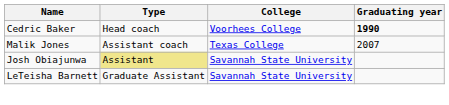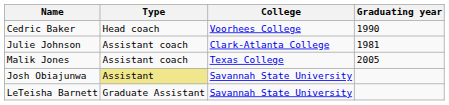 <table class="wikitable" style="font-size: 90%;">
 <tr>
 <th>Name</th>
 <th>Type</th>
 <th>College</th>
 <th>Graduating year</th>
 </tr>
 <tr>
 <td>Cedric Baker</td>
 <td>Head coach</td>
 <td><a href='#'>Voorhees College</a></td>
-<td><strong>1990</strong></td>
+<td>1990</td>
+</tr>
+<tr>
+<td>Julie Johnson</td>
+<td>Assistant coach</td>
+<td><a href='#'>Clark-Atlanta College</a></td>
+<td>1981</td>
 </tr>
 <tr>
 <td>Malik Jones</td>
 <td>Assistant coach</td>
 <td><a href='#'>Texas College</a></td>
-<td>2007</td>
+<td>2005</td>
 </tr>
 <tr>
 <td>Josh Obiajunwa</td>
 <td style="background: khaki;">Assistant</td>
 <td><a href='#'>Savannah State University</a></td>
 <td></td>
 </tr>
 <tr>
 <td>LeTeisha Barnett</td>
 <td>Graduate Assistant</td>
 <td><a href='#'>Savannah State University</a></td>
 <td></td>
 </tr>
 </table>
